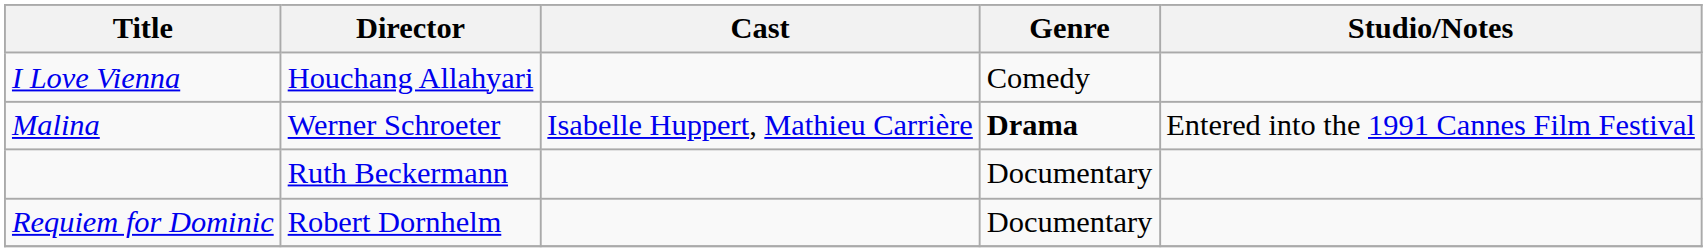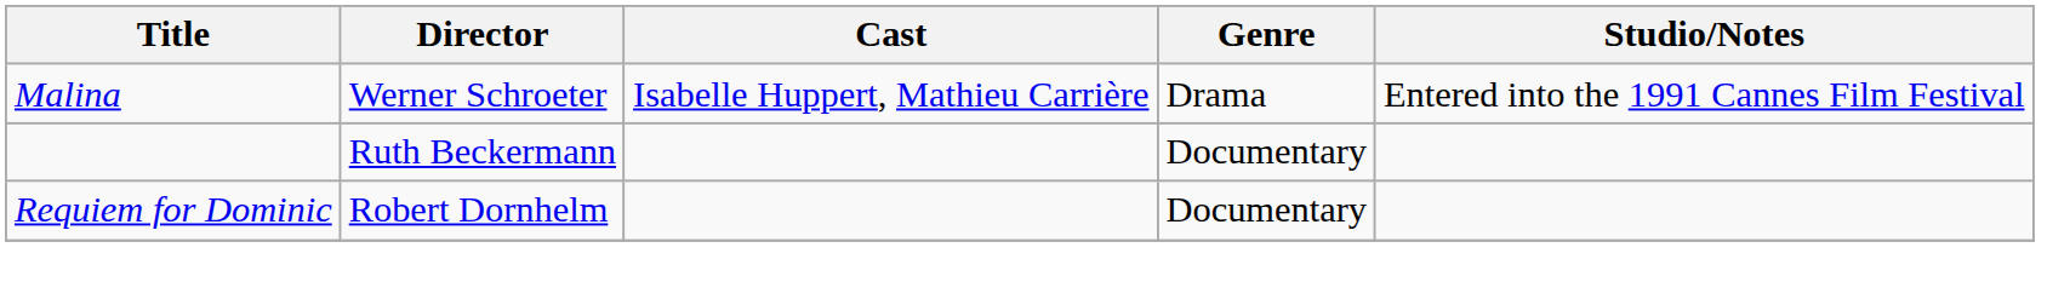 <table class="wikitable">
 <tr>
 <th>Title</th>
 <th>Director</th>
 <th>Cast</th>
 <th>Genre</th>
 <th>Studio/Notes</th>
 </tr>
 <tr>
-<td><em><a href='#'>I Love Vienna</a></em></td>
-<td><a href='#'>Houchang Allahyari</a></td>
-<td></td>
-<td>Comedy</td>
-<td></td>
-</tr>
-<tr>
 <td><em><a href='#'>Malina</a></em></td>
 <td><a href='#'>Werner Schroeter</a></td>
 <td><a href='#'>Isabelle Huppert</a>, <a href='#'>Mathieu Carrière</a></td>
-<td><strong>Drama</strong></td>
+<td>Drama</td>
 <td>Entered into the <a href='#'>1991 Cannes Film Festival</a></td>
 </tr>
 <tr>
 <td></td>
 <td><a href='#'>Ruth Beckermann</a></td>
 <td></td>
 <td>Documentary</td>
 <td></td>
 </tr>
 <tr>
 <td><em><a href='#'>Requiem for Dominic</a></em></td>
 <td><a href='#'>Robert Dornhelm</a></td>
 <td></td>
 <td>Documentary</td>
 <td></td>
 </tr>
 <tr>
 </tr>
 </table>
